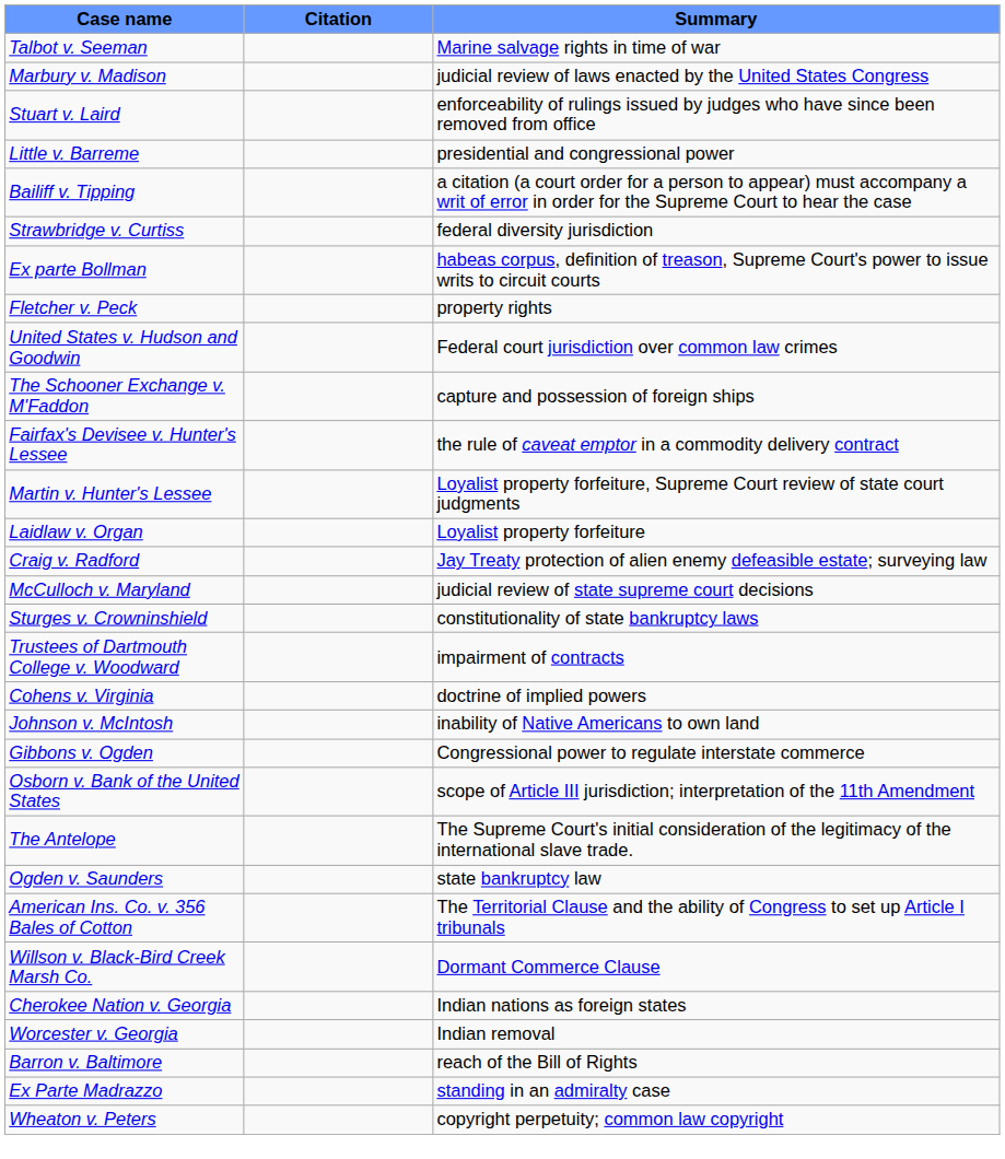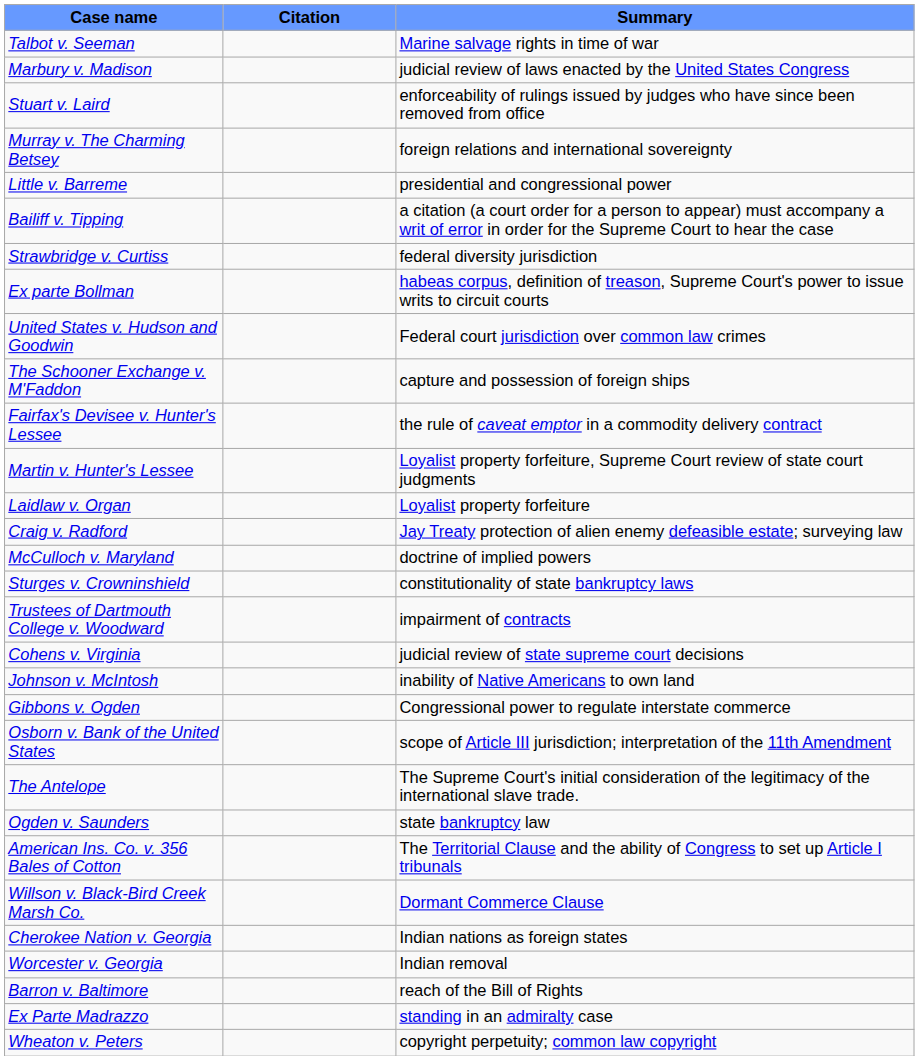 <table class="wikitable" style="margin:auto;width:100%">
 <tr>
 <th style=background:#6699FF>Case name</th>
 <th style=background:#6699FF;width:10em>Citation</th>
 <th style=background:#6699FF>Summary</th>
 </tr>
 <tr>
 <td><em><a href='#'>Talbot v. Seeman</a></em></td>
 <td> </td>
 <td><a href='#'>Marine salvage</a> rights in time of war</td>
 </tr>
 <tr>
 <td><em><a href='#'>Marbury v. Madison</a></em></td>
 <td></td>
 <td>judicial review of laws enacted by the <a href='#'>United States Congress</a></td>
 </tr>
 <tr>
 <td><em><a href='#'>Stuart v. Laird</a></em></td>
 <td></td>
 <td>enforceability of rulings issued by judges who have since been removed from office</td>
 </tr>
 <tr>
+<td><em><a href='#'>Murray v. The Charming Betsey</a></em></td>
+<td></td>
+<td>foreign relations and international sovereignty</td>
+</tr>
+<tr>
 <td><em><a href='#'>Little v. Barreme</a></em></td>
 <td></td>
 <td>presidential and congressional power</td>
 </tr>
 <tr>
 <td><em><a href='#'>Bailiff v. Tipping</a></em></td>
 <td></td>
 <td>a citation (a court order for a person to appear) must accompany a <a href='#'>writ of error</a> in order for the Supreme Court to hear the case</td>
 </tr>
 <tr>
 <td><em><a href='#'>Strawbridge v. Curtiss</a></em></td>
 <td></td>
 <td>federal diversity jurisdiction</td>
 </tr>
 <tr>
 <td><em><a href='#'>Ex parte Bollman</a></em></td>
 <td></td>
 <td><a href='#'>habeas corpus</a>, definition of <a href='#'>treason</a>, Supreme Court's power to issue writs to circuit courts</td>
-</tr>
-<tr>
-<td><em><a href='#'>Fletcher v. Peck</a></em></td>
-<td></td>
-<td>property rights</td>
 </tr>
 <tr>
 <td><em><a href='#'>United States v. Hudson and Goodwin</a></em></td>
 <td></td>
 <td>Federal court <a href='#'>jurisdiction</a> over <a href='#'>common law</a> crimes</td>
 </tr>
 <tr>
 <td><em><a href='#'>The Schooner Exchange v. M'Faddon</a></em></td>
 <td></td>
 <td>capture and possession of foreign ships</td>
 </tr>
 <tr>
 <td><em><a href='#'>Fairfax's Devisee v. Hunter's Lessee</a></em></td>
 <td></td>
 <td>the rule of <em><a href='#'>caveat emptor</a></em> in a commodity delivery <a href='#'>contract</a></td>
 </tr>
 <tr>
 <td><em><a href='#'>Martin v. Hunter's Lessee</a></em></td>
 <td></td>
 <td><a href='#'>Loyalist</a> property forfeiture, Supreme Court review of state court judgments</td>
 </tr>
 <tr>
 <td><em><a href='#'>Laidlaw v. Organ</a></em></td>
 <td></td>
 <td><a href='#'>Loyalist</a> property forfeiture</td>
 </tr>
 <tr>
 <td><em><a href='#'>Craig v. Radford</a></em></td>
 <td></td>
 <td><a href='#'>Jay Treaty</a> protection of alien enemy <a href='#'>defeasible estate</a>; surveying law</td>
 </tr>
 <tr>
 <td><em><a href='#'>McCulloch v. Maryland</a></em></td>
 <td></td>
-<td>judicial review of <a href='#'>state supreme court</a> decisions</td>
+<td>doctrine of implied powers</td>
 </tr>
 <tr>
 <td><em><a href='#'>Sturges v. Crowninshield</a></em></td>
 <td></td>
 <td>constitutionality of state <a href='#'>bankruptcy laws</a></td>
 </tr>
 <tr>
 <td><em><a href='#'>Trustees of Dartmouth College v. Woodward</a></em></td>
 <td></td>
 <td>impairment of <a href='#'>contracts</a></td>
 </tr>
 <tr>
 <td><em><a href='#'>Cohens v. Virginia</a></em></td>
 <td></td>
-<td>doctrine of implied powers</td>
+<td>judicial review of <a href='#'>state supreme court</a> decisions</td>
 </tr>
 <tr>
 <td><em><a href='#'>Johnson v. McIntosh</a></em></td>
 <td></td>
 <td>inability of <a href='#'>Native Americans</a> to own land</td>
 </tr>
 <tr>
 <td><em><a href='#'>Gibbons v. Ogden</a></em></td>
 <td></td>
 <td>Congressional power to regulate interstate commerce</td>
 </tr>
 <tr>
 <td><em><a href='#'>Osborn v. Bank of the United States</a></em></td>
 <td></td>
 <td>scope of <a href='#'>Article III</a> jurisdiction; interpretation of the <a href='#'>11th Amendment</a></td>
 </tr>
 <tr>
 <td><em><a href='#'>The Antelope</a></em></td>
 <td></td>
 <td>The Supreme Court's initial consideration of the legitimacy of the international slave trade.</td>
 </tr>
 <tr>
 <td><em><a href='#'>Ogden v. Saunders</a></em></td>
 <td></td>
 <td>state <a href='#'>bankruptcy</a> law</td>
 </tr>
 <tr>
 <td><em><a href='#'>American Ins. Co. v. 356 Bales of Cotton</a></em></td>
 <td></td>
 <td>The <a href='#'>Territorial Clause</a> and the ability of <a href='#'>Congress</a> to set up <a href='#'>Article I tribunals</a></td>
 </tr>
 <tr>
 <td><em><a href='#'>Willson v. Black-Bird Creek Marsh Co.</a></em></td>
 <td></td>
 <td><a href='#'>Dormant Commerce Clause</a></td>
 </tr>
 <tr>
 <td><em><a href='#'>Cherokee Nation v. Georgia</a></em></td>
 <td></td>
 <td>Indian nations as foreign states</td>
 </tr>
 <tr>
 <td><em><a href='#'>Worcester v. Georgia</a></em></td>
 <td></td>
 <td>Indian removal</td>
 </tr>
 <tr>
 <td><em><a href='#'>Barron v. Baltimore</a></em></td>
 <td></td>
 <td>reach of the Bill of Rights</td>
 </tr>
 <tr>
 <td><em><a href='#'>Ex Parte Madrazzo</a></em></td>
 <td></td>
 <td><a href='#'>standing</a> in an <a href='#'>admiralty</a> case</td>
 </tr>
 <tr>
 <td><em><a href='#'>Wheaton v. Peters</a></em></td>
 <td></td>
 <td>copyright perpetuity; <a href='#'>common law copyright</a></td>
 </tr>
 </table>
